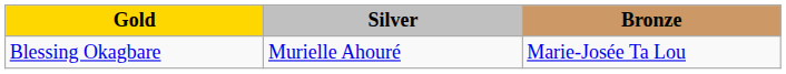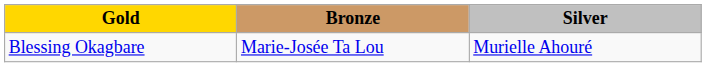 <table class="wikitable" style="text-align:left">
 <tr align="center">
 <td width=200 bgcolor=gold><strong>Gold</strong></td>
+<td width=200 bgcolor=CC9966><strong>Bronze</strong></td>
 <td width=200 bgcolor=silver><strong>Silver</strong></td>
-<td width=200 bgcolor=CC9966><strong>Bronze</strong></td>
 </tr>
 <tr>
 <td><a href='#'>Blessing Okagbare</a><br><em></em></td>
+<td><a href='#'>Marie-Josée Ta Lou</a><br><em></em></td>
 <td><a href='#'>Murielle Ahouré</a><br><em></em></td>
-<td><a href='#'>Marie-Josée Ta Lou</a><br><em></em></td>
 </tr>
 </table>
